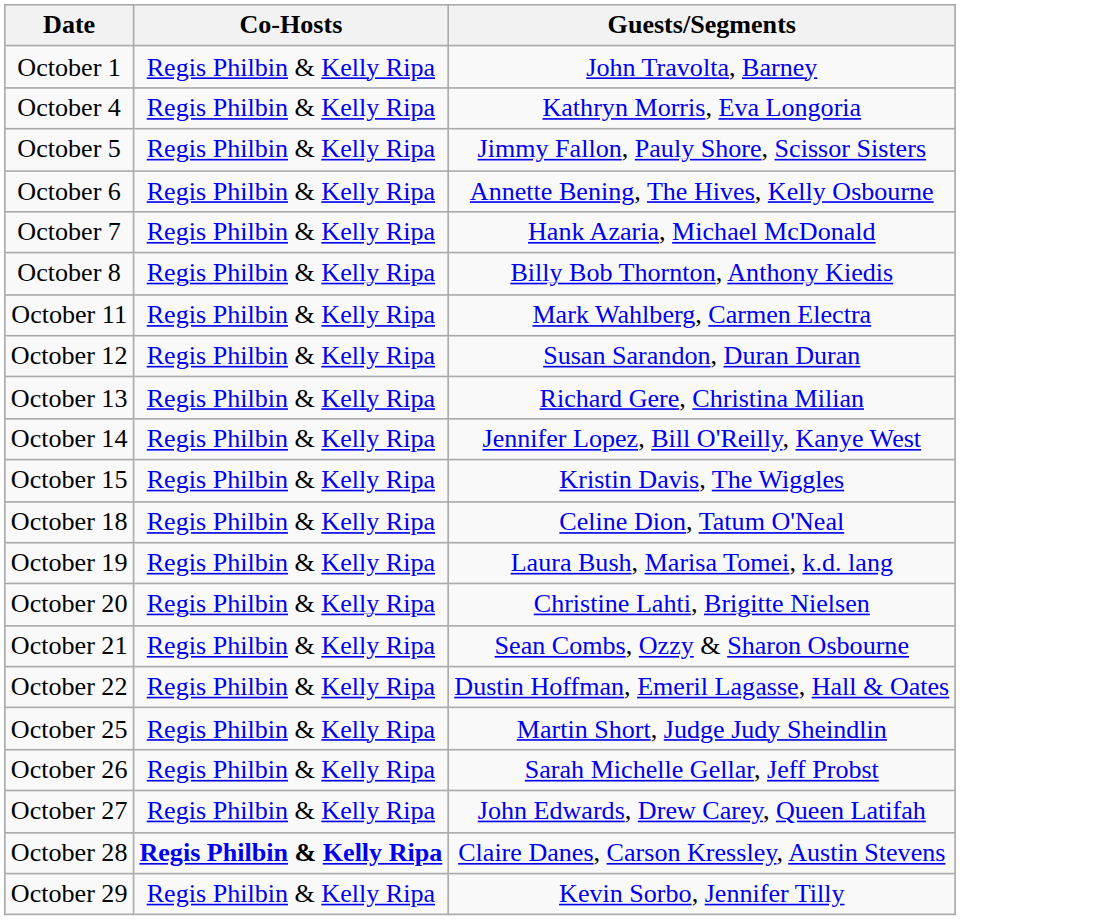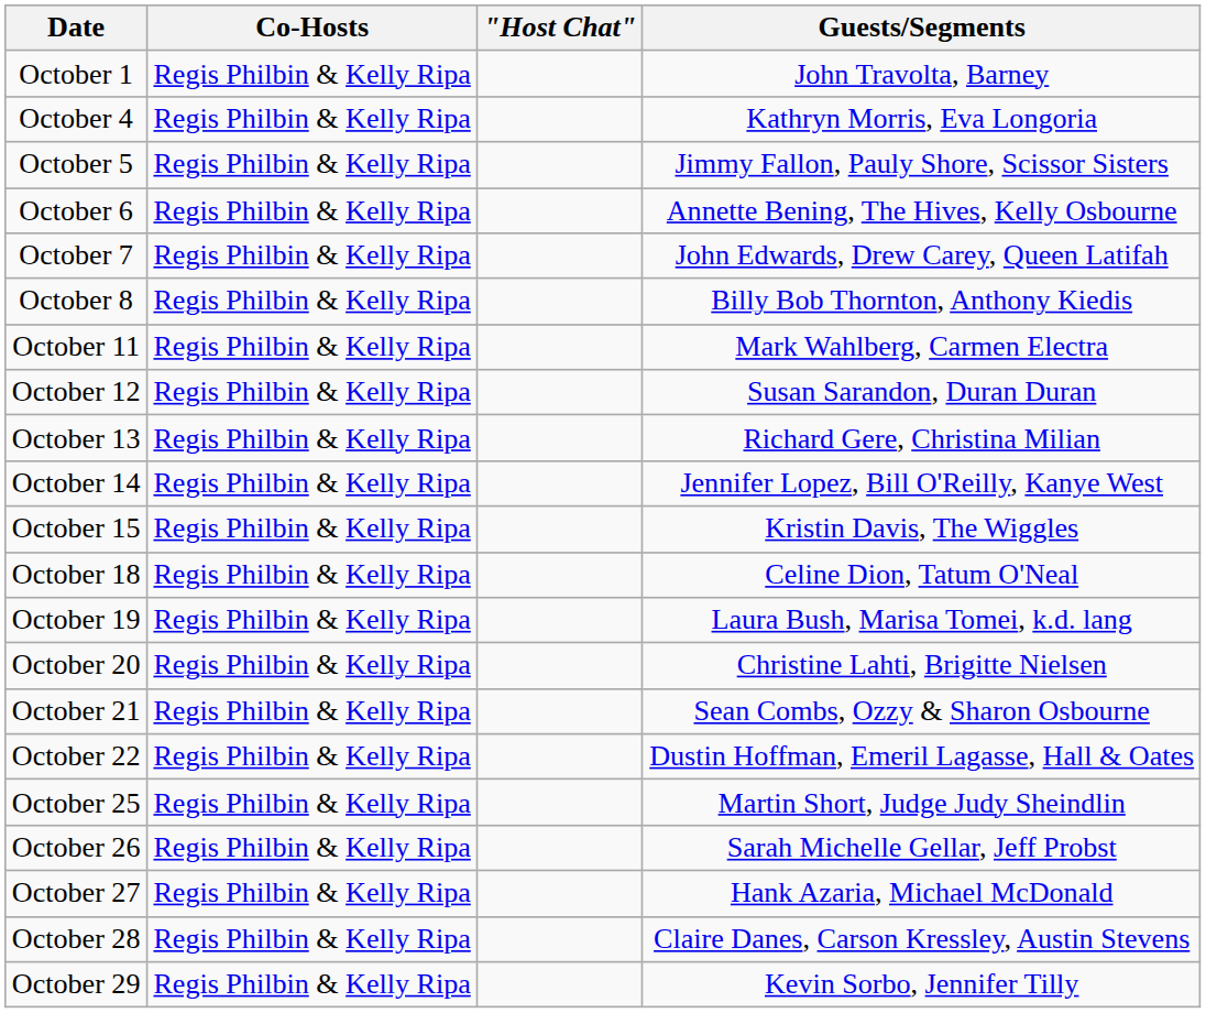 <table class="wikitable sortable" style="text-align:center;">
 <tr>
 <th>Date</th>
 <th>Co-Hosts</th>
+<th><em>"Host Chat"</em></th>
 <th>Guests/Segments</th>
 </tr>
 <tr>
 <td>October 1</td>
 <td><a href='#'>Regis Philbin</a> & <a href='#'>Kelly Ripa</a></td>
+<td></td>
 <td><a href='#'>John Travolta</a>, <a href='#'>Barney</a></td>
 </tr>
 <tr>
 <td>October 4</td>
 <td><a href='#'>Regis Philbin</a> & <a href='#'>Kelly Ripa</a></td>
+<td></td>
 <td><a href='#'>Kathryn Morris</a>, <a href='#'>Eva Longoria</a></td>
 </tr>
 <tr>
 <td>October 5</td>
 <td><a href='#'>Regis Philbin</a> & <a href='#'>Kelly Ripa</a></td>
+<td></td>
 <td><a href='#'>Jimmy Fallon</a>, <a href='#'>Pauly Shore</a>, <a href='#'>Scissor Sisters</a></td>
 </tr>
 <tr>
 <td>October 6</td>
 <td><a href='#'>Regis Philbin</a> & <a href='#'>Kelly Ripa</a></td>
+<td></td>
 <td><a href='#'>Annette Bening</a>, <a href='#'>The Hives</a>, <a href='#'>Kelly Osbourne</a></td>
 </tr>
 <tr>
 <td>October 7</td>
 <td><a href='#'>Regis Philbin</a> & <a href='#'>Kelly Ripa</a></td>
-<td><a href='#'>Hank Azaria</a>, <a href='#'>Michael McDonald</a></td>
+<td></td>
+<td><a href='#'>John Edwards</a>, <a href='#'>Drew Carey</a>, <a href='#'>Queen Latifah</a></td>
 </tr>
 <tr>
 <td>October 8</td>
 <td><a href='#'>Regis Philbin</a> & <a href='#'>Kelly Ripa</a></td>
+<td></td>
 <td><a href='#'>Billy Bob Thornton</a>, <a href='#'>Anthony Kiedis</a></td>
 </tr>
 <tr>
 <td>October 11</td>
 <td><a href='#'>Regis Philbin</a> & <a href='#'>Kelly Ripa</a></td>
+<td></td>
 <td><a href='#'>Mark Wahlberg</a>, <a href='#'>Carmen Electra</a></td>
 </tr>
 <tr>
 <td>October 12</td>
 <td><a href='#'>Regis Philbin</a> & <a href='#'>Kelly Ripa</a></td>
+<td></td>
 <td><a href='#'>Susan Sarandon</a>, <a href='#'>Duran Duran</a></td>
 </tr>
 <tr>
 <td>October 13</td>
 <td><a href='#'>Regis Philbin</a> & <a href='#'>Kelly Ripa</a></td>
+<td></td>
 <td><a href='#'>Richard Gere</a>, <a href='#'>Christina Milian</a></td>
 </tr>
 <tr>
 <td>October 14</td>
 <td><a href='#'>Regis Philbin</a> & <a href='#'>Kelly Ripa</a></td>
+<td></td>
 <td><a href='#'>Jennifer Lopez</a>, <a href='#'>Bill O'Reilly</a>, <a href='#'>Kanye West</a></td>
 </tr>
 <tr>
 <td>October 15</td>
 <td><a href='#'>Regis Philbin</a> & <a href='#'>Kelly Ripa</a></td>
+<td></td>
 <td><a href='#'>Kristin Davis</a>, <a href='#'>The Wiggles</a></td>
 </tr>
 <tr>
 <td>October 18</td>
 <td><a href='#'>Regis Philbin</a> & <a href='#'>Kelly Ripa</a></td>
+<td></td>
 <td><a href='#'>Celine Dion</a>, <a href='#'>Tatum O'Neal</a></td>
 </tr>
 <tr>
 <td>October 19</td>
 <td><a href='#'>Regis Philbin</a> & <a href='#'>Kelly Ripa</a></td>
+<td></td>
 <td><a href='#'>Laura Bush</a>, <a href='#'>Marisa Tomei</a>, <a href='#'>k.d. lang</a></td>
 </tr>
 <tr>
 <td>October 20</td>
 <td><a href='#'>Regis Philbin</a> & <a href='#'>Kelly Ripa</a></td>
+<td></td>
 <td><a href='#'>Christine Lahti</a>, <a href='#'>Brigitte Nielsen</a></td>
 </tr>
 <tr>
 <td>October 21</td>
 <td><a href='#'>Regis Philbin</a> & <a href='#'>Kelly Ripa</a></td>
+<td></td>
 <td><a href='#'>Sean Combs</a>, <a href='#'>Ozzy</a> & <a href='#'>Sharon Osbourne</a></td>
 </tr>
 <tr>
 <td>October 22</td>
 <td><a href='#'>Regis Philbin</a> & <a href='#'>Kelly Ripa</a></td>
+<td></td>
 <td><a href='#'>Dustin Hoffman</a>, <a href='#'>Emeril Lagasse</a>, <a href='#'>Hall & Oates</a></td>
 </tr>
 <tr>
 <td>October 25</td>
 <td><a href='#'>Regis Philbin</a> & <a href='#'>Kelly Ripa</a></td>
+<td></td>
 <td><a href='#'>Martin Short</a>, <a href='#'>Judge Judy Sheindlin</a></td>
 </tr>
 <tr>
 <td>October 26</td>
 <td><a href='#'>Regis Philbin</a> & <a href='#'>Kelly Ripa</a></td>
+<td></td>
 <td><a href='#'>Sarah Michelle Gellar</a>, <a href='#'>Jeff Probst</a></td>
 </tr>
 <tr>
 <td>October 27</td>
 <td><a href='#'>Regis Philbin</a> & <a href='#'>Kelly Ripa</a></td>
-<td><a href='#'>John Edwards</a>, <a href='#'>Drew Carey</a>, <a href='#'>Queen Latifah</a></td>
+<td></td>
+<td><a href='#'>Hank Azaria</a>, <a href='#'>Michael McDonald</a></td>
 </tr>
 <tr>
 <td>October 28</td>
-<td><strong><a href='#'>Regis Philbin</a> & <a href='#'>Kelly Ripa</a></strong></td>
+<td><a href='#'>Regis Philbin</a> & <a href='#'>Kelly Ripa</a></td>
+<td></td>
 <td><a href='#'>Claire Danes</a>, <a href='#'>Carson Kressley</a>, <a href='#'>Austin Stevens</a></td>
 </tr>
 <tr>
 <td>October 29</td>
 <td><a href='#'>Regis Philbin</a> & <a href='#'>Kelly Ripa</a></td>
+<td></td>
 <td><a href='#'>Kevin Sorbo</a>, <a href='#'>Jennifer Tilly</a></td>
 </tr>
 </table>
